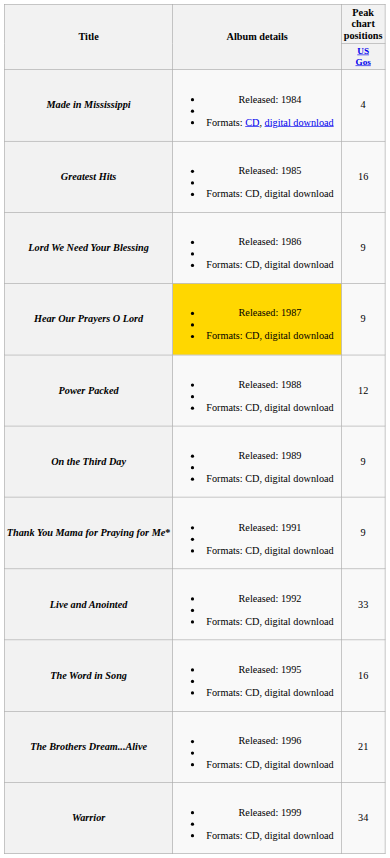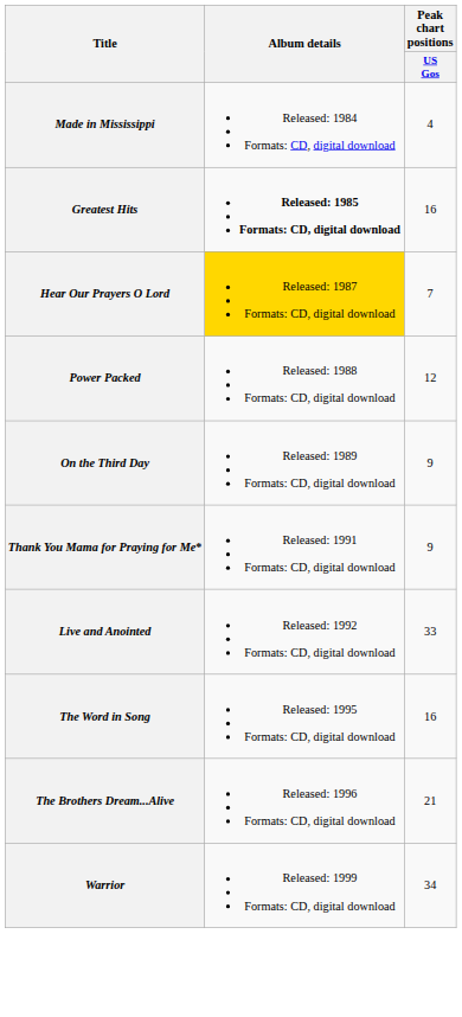 <table class="wikitable plainrowheaders" style="text-align:center;">
 <tr>
 <th scope="col" rowspan="2" style="width:16em;">Title</th>
 <th scope="col" rowspan="2" style="width:16em;">Album details</th>
 <th scope="col" colspan="1">Peak chart positions</th>
 </tr>
 <tr>
 <th style="width:3em; font-size:90%"><a href='#'>US<br>Gos</a></th>
 </tr>
 <tr>
 <th scope="row"><em>Made in Mississippi</em></th>
 <td><br><ul><li>Released: 1984</li><li></li><li>Formats: <a href='#'>CD</a>, <a href='#'>digital download</a></li></ul></td>
 <td>4</td>
 </tr>
 <tr>
 <th scope="row"><em>Greatest Hits</em></th>
-<td><br><ul><li>Released: 1985</li><li></li><li>Formats: CD, digital download</li></ul></td>
+<td><strong><br><ul><li>Released: 1985</li><li></li><li>Formats: CD, digital download</li></ul></strong></td>
 <td>16</td>
-</tr>
-<tr>
-<th scope="row"><em>Lord We Need Your Blessing</em></th>
-<td><br><ul><li>Released: 1986</li><li></li><li>Formats: CD, digital download</li></ul></td>
-<td>9</td>
 </tr>
 <tr>
 <th scope="row"><em>Hear Our Prayers O Lord</em></th>
 <td style="background: gold;"><br><ul><li>Released: 1987</li><li></li><li>Formats: CD, digital download</li></ul></td>
-<td>9</td>
+<td>7</td>
 </tr>
 <tr>
 <th scope="row"><em>Power Packed</em></th>
 <td><br><ul><li>Released: 1988</li><li></li><li>Formats: CD, digital download</li></ul></td>
 <td>12</td>
 </tr>
 <tr>
 <th scope="row"><em>On the Third Day</em></th>
 <td><br><ul><li>Released: 1989</li><li></li><li>Formats: CD, digital download</li></ul></td>
 <td>9</td>
 </tr>
 <tr>
 <th scope="row"><em>Thank You Mama for Praying for Me</em>*</th>
 <td><br><ul><li>Released: 1991</li><li></li><li>Formats: CD, digital download</li></ul></td>
 <td>9</td>
 </tr>
 <tr>
 <th scope="row"><em>Live and Anointed</em></th>
 <td><br><ul><li>Released: 1992</li><li></li><li>Formats: CD, digital download</li></ul></td>
 <td>33</td>
 </tr>
 <tr>
 <th scope="row"><em>The Word in Song</em></th>
 <td><br><ul><li>Released: 1995</li><li></li><li>Formats: CD, digital download</li></ul></td>
 <td>16</td>
 </tr>
 <tr>
 <th scope="row"><em>The Brothers Dream...Alive</em></th>
 <td><br><ul><li>Released: 1996</li><li></li><li>Formats: CD, digital download</li></ul></td>
 <td>21</td>
 </tr>
 <tr>
 <th scope="row"><em>Warrior</em></th>
 <td><br><ul><li>Released: 1999</li><li></li><li>Formats: CD, digital download</li></ul></td>
 <td>34</td>
 </tr>
 </table>
